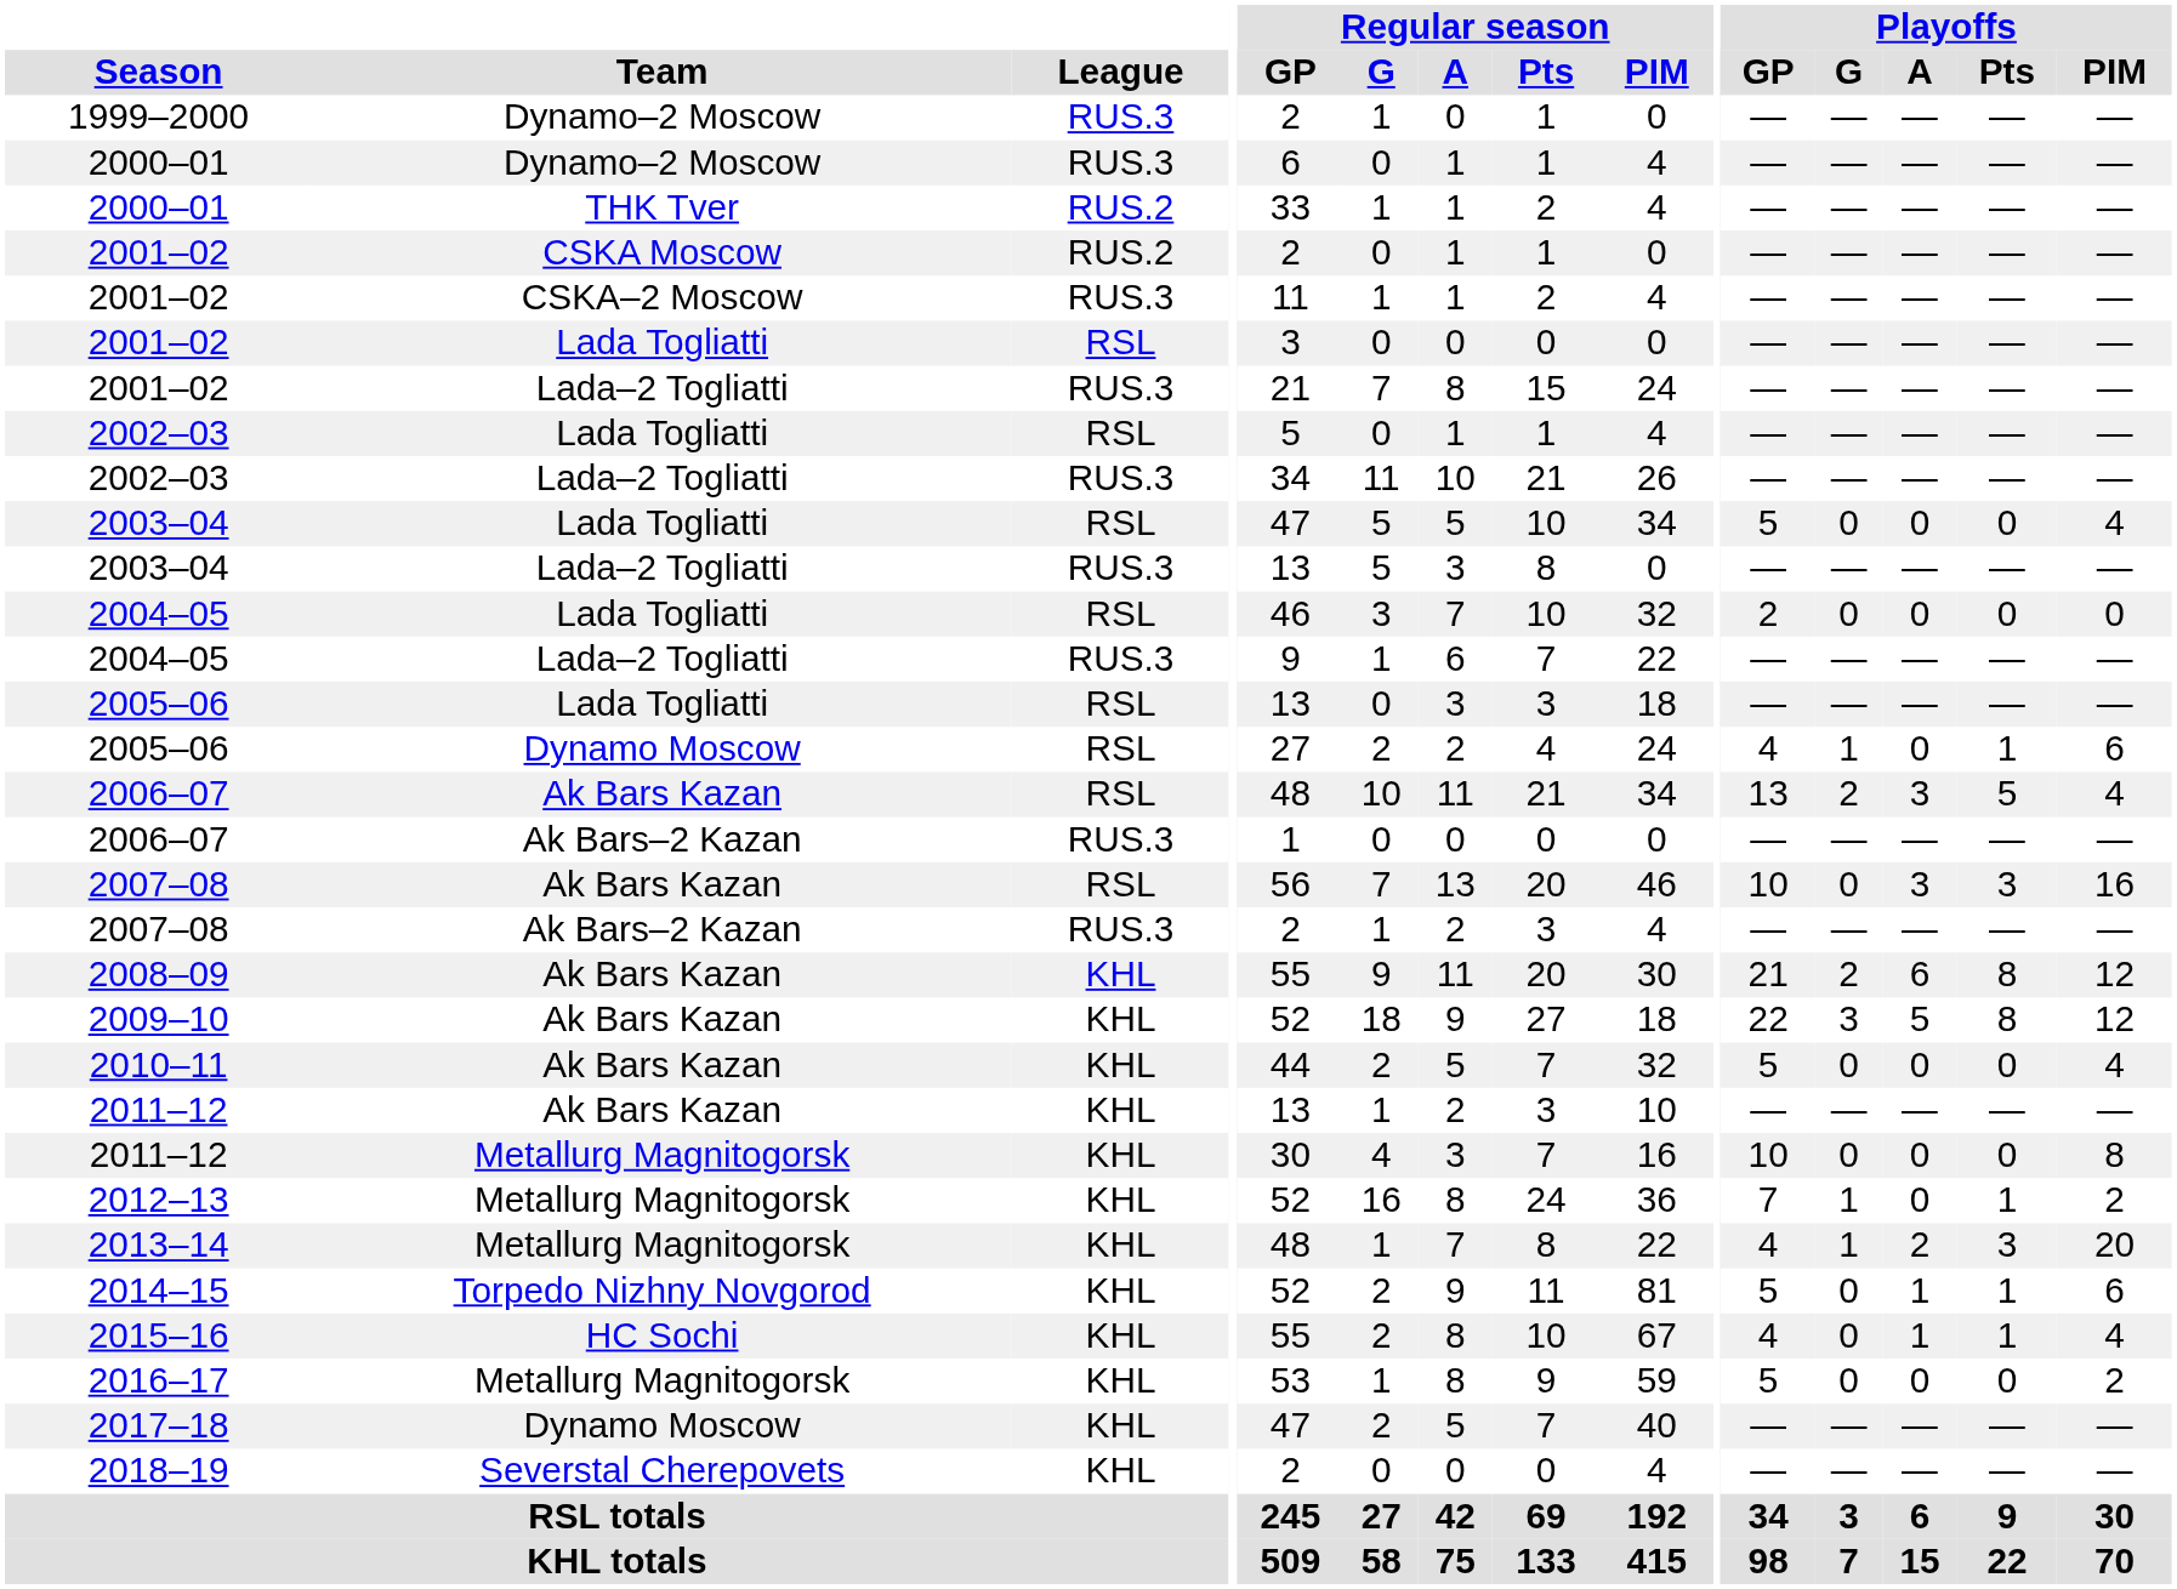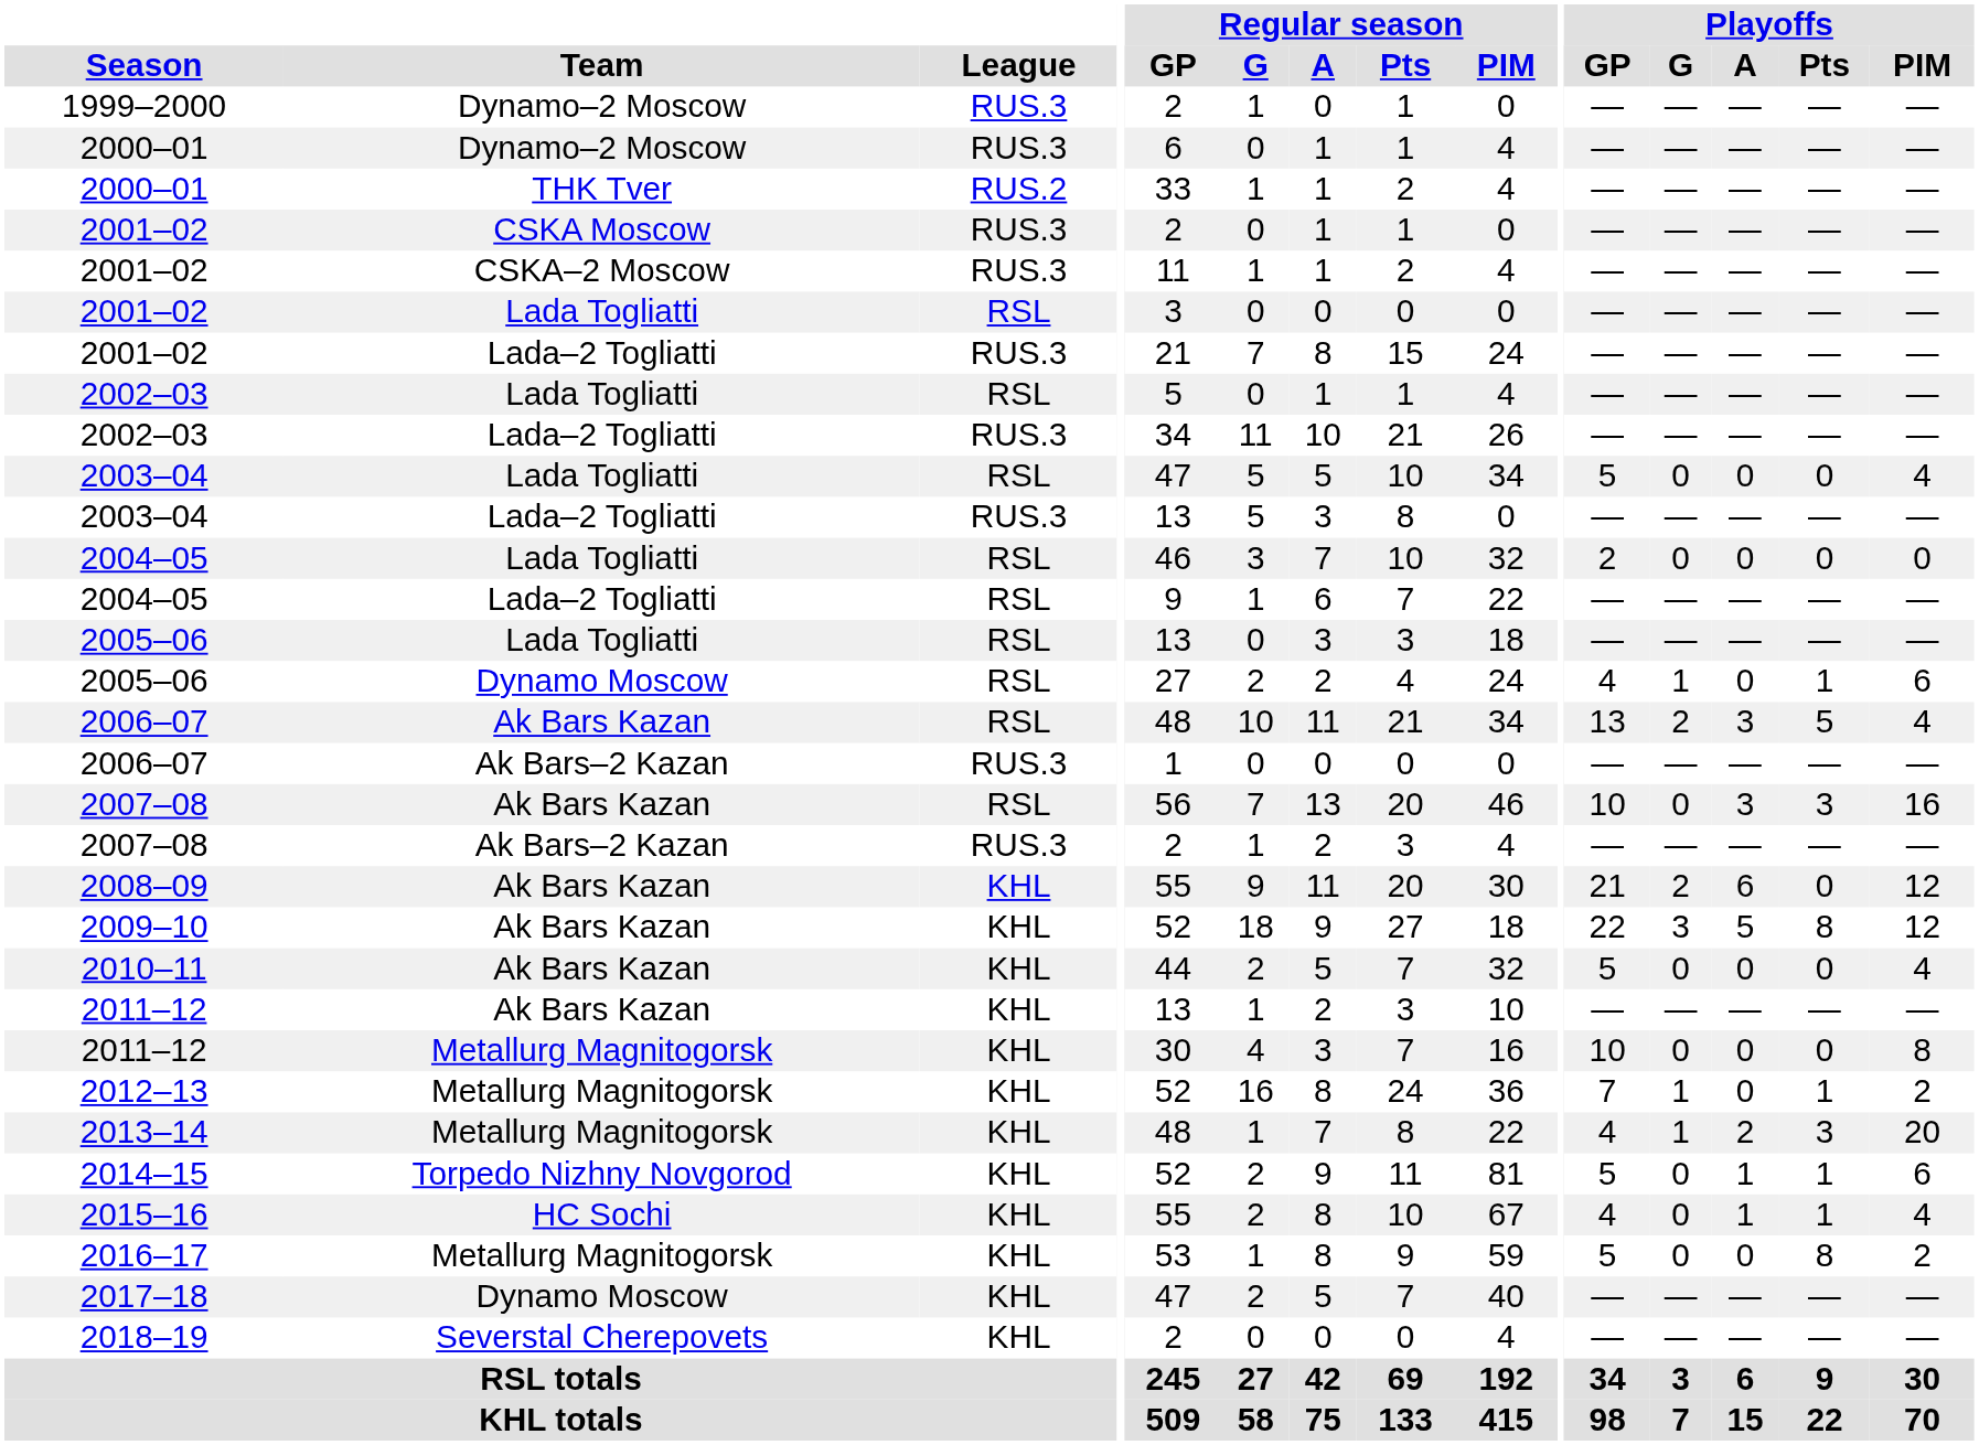 <table border="0" cellpadding="1" cellspacing="0" style="text-align:center; width:60em">
 <tr bgcolor="#e0e0e0">
 <th colspan="3" bgcolor="#ffffff"></th>
 <th rowspan="99" bgcolor="#ffffff"></th>
 <th colspan="5"><a href='#'>Regular season</a></th>
 <th rowspan="99" bgcolor="#ffffff"></th>
 <th colspan="5"><a href='#'>Playoffs</a></th>
 </tr>
 <tr bgcolor="#e0e0e0">
 <th><a href='#'>Season</a></th>
 <th>Team</th>
 <th>League</th>
 <th>GP</th>
 <th><a href='#'>G</a></th>
 <th><a href='#'>A</a></th>
 <th><a href='#'>Pts</a></th>
 <th><a href='#'>PIM</a></th>
 <th>GP</th>
 <th>G</th>
 <th>A</th>
 <th>Pts</th>
 <th>PIM</th>
 </tr>
 <tr>
 <td>1999–2000</td>
 <td>Dynamo–2 Moscow</td>
 <td><a href='#'>RUS.3</a></td>
 <td>2</td>
 <td>1</td>
 <td>0</td>
 <td>1</td>
 <td>0</td>
 <td>—</td>
 <td>—</td>
 <td>—</td>
 <td>—</td>
 <td>—</td>
 </tr>
 <tr bgcolor="#f0f0f0">
 <td>2000–01</td>
 <td>Dynamo–2 Moscow</td>
 <td>RUS.3</td>
 <td>6</td>
 <td>0</td>
 <td>1</td>
 <td>1</td>
 <td>4</td>
 <td>—</td>
 <td>—</td>
 <td>—</td>
 <td>—</td>
 <td>—</td>
 </tr>
 <tr>
 <td><a href='#'>2000–01</a></td>
 <td><a href='#'>THK Tver</a></td>
 <td><a href='#'>RUS.2</a></td>
 <td>33</td>
 <td>1</td>
 <td>1</td>
 <td>2</td>
 <td>4</td>
 <td>—</td>
 <td>—</td>
 <td>—</td>
 <td>—</td>
 <td>—</td>
 </tr>
 <tr bgcolor="#f0f0f0">
 <td><a href='#'>2001–02</a></td>
 <td><a href='#'>CSKA Moscow</a></td>
-<td>RUS.2</td>
+<td>RUS.3</td>
 <td>2</td>
 <td>0</td>
 <td>1</td>
 <td>1</td>
 <td>0</td>
 <td>—</td>
 <td>—</td>
 <td>—</td>
 <td>—</td>
 <td>—</td>
 </tr>
 <tr>
 <td>2001–02</td>
 <td>CSKA–2 Moscow</td>
 <td>RUS.3</td>
 <td>11</td>
 <td>1</td>
 <td>1</td>
 <td>2</td>
 <td>4</td>
 <td>—</td>
 <td>—</td>
 <td>—</td>
 <td>—</td>
 <td>—</td>
 </tr>
 <tr bgcolor="#f0f0f0">
 <td><a href='#'>2001–02</a></td>
 <td><a href='#'>Lada Togliatti</a></td>
 <td><a href='#'>RSL</a></td>
 <td>3</td>
 <td>0</td>
 <td>0</td>
 <td>0</td>
 <td>0</td>
 <td>—</td>
 <td>—</td>
 <td>—</td>
 <td>—</td>
 <td>—</td>
 </tr>
 <tr>
 <td>2001–02</td>
 <td>Lada–2 Togliatti</td>
 <td>RUS.3</td>
 <td>21</td>
 <td>7</td>
 <td>8</td>
 <td>15</td>
 <td>24</td>
 <td>—</td>
 <td>—</td>
 <td>—</td>
 <td>—</td>
 <td>—</td>
 </tr>
 <tr bgcolor="#f0f0f0">
 <td><a href='#'>2002–03</a></td>
 <td>Lada Togliatti</td>
 <td>RSL</td>
 <td>5</td>
 <td>0</td>
 <td>1</td>
 <td>1</td>
 <td>4</td>
 <td>—</td>
 <td>—</td>
 <td>—</td>
 <td>—</td>
 <td>—</td>
 </tr>
 <tr>
 <td>2002–03</td>
 <td>Lada–2 Togliatti</td>
 <td>RUS.3</td>
 <td>34</td>
 <td>11</td>
 <td>10</td>
 <td>21</td>
 <td>26</td>
 <td>—</td>
 <td>—</td>
 <td>—</td>
 <td>—</td>
 <td>—</td>
 </tr>
 <tr bgcolor="#f0f0f0">
 <td><a href='#'>2003–04</a></td>
 <td>Lada Togliatti</td>
 <td>RSL</td>
 <td>47</td>
 <td>5</td>
 <td>5</td>
 <td>10</td>
 <td>34</td>
 <td>5</td>
 <td>0</td>
 <td>0</td>
 <td>0</td>
 <td>4</td>
 </tr>
 <tr>
 <td>2003–04</td>
 <td>Lada–2 Togliatti</td>
 <td>RUS.3</td>
 <td>13</td>
 <td>5</td>
 <td>3</td>
 <td>8</td>
 <td>0</td>
 <td>—</td>
 <td>—</td>
 <td>—</td>
 <td>—</td>
 <td>—</td>
 </tr>
 <tr bgcolor="#f0f0f0">
 <td><a href='#'>2004–05</a></td>
 <td>Lada Togliatti</td>
 <td>RSL</td>
 <td>46</td>
 <td>3</td>
 <td>7</td>
 <td>10</td>
 <td>32</td>
 <td>2</td>
 <td>0</td>
 <td>0</td>
 <td>0</td>
 <td>0</td>
 </tr>
 <tr>
 <td>2004–05</td>
 <td>Lada–2 Togliatti</td>
-<td>RUS.3</td>
+<td>RSL</td>
 <td>9</td>
 <td>1</td>
 <td>6</td>
 <td>7</td>
 <td>22</td>
 <td>—</td>
 <td>—</td>
 <td>—</td>
 <td>—</td>
 <td>—</td>
 </tr>
 <tr bgcolor="#f0f0f0">
 <td><a href='#'>2005–06</a></td>
 <td>Lada Togliatti</td>
 <td>RSL</td>
 <td>13</td>
 <td>0</td>
 <td>3</td>
 <td>3</td>
 <td>18</td>
 <td>—</td>
 <td>—</td>
 <td>—</td>
 <td>—</td>
 <td>—</td>
 </tr>
 <tr>
 <td>2005–06</td>
 <td><a href='#'>Dynamo Moscow</a></td>
 <td>RSL</td>
 <td>27</td>
 <td>2</td>
 <td>2</td>
 <td>4</td>
 <td>24</td>
 <td>4</td>
 <td>1</td>
 <td>0</td>
 <td>1</td>
 <td>6</td>
 </tr>
 <tr bgcolor="#f0f0f0">
 <td><a href='#'>2006–07</a></td>
 <td><a href='#'>Ak Bars Kazan</a></td>
 <td>RSL</td>
 <td>48</td>
 <td>10</td>
 <td>11</td>
 <td>21</td>
 <td>34</td>
 <td>13</td>
 <td>2</td>
 <td>3</td>
 <td>5</td>
 <td>4</td>
 </tr>
 <tr>
 <td>2006–07</td>
 <td>Ak Bars–2 Kazan</td>
 <td>RUS.3</td>
 <td>1</td>
 <td>0</td>
 <td>0</td>
 <td>0</td>
 <td>0</td>
 <td>—</td>
 <td>—</td>
 <td>—</td>
 <td>—</td>
 <td>—</td>
 </tr>
 <tr bgcolor="#f0f0f0">
 <td><a href='#'>2007–08</a></td>
 <td>Ak Bars Kazan</td>
 <td>RSL</td>
 <td>56</td>
 <td>7</td>
 <td>13</td>
 <td>20</td>
 <td>46</td>
 <td>10</td>
 <td>0</td>
 <td>3</td>
 <td>3</td>
 <td>16</td>
 </tr>
 <tr>
 <td>2007–08</td>
 <td>Ak Bars–2 Kazan</td>
 <td>RUS.3</td>
 <td>2</td>
 <td>1</td>
 <td>2</td>
 <td>3</td>
 <td>4</td>
 <td>—</td>
 <td>—</td>
 <td>—</td>
 <td>—</td>
 <td>—</td>
 </tr>
 <tr bgcolor="#f0f0f0">
 <td><a href='#'>2008–09</a></td>
 <td>Ak Bars Kazan</td>
 <td><a href='#'>KHL</a></td>
 <td>55</td>
 <td>9</td>
 <td>11</td>
 <td>20</td>
 <td>30</td>
 <td>21</td>
 <td>2</td>
 <td>6</td>
-<td>8</td>
+<td>0</td>
 <td>12</td>
 </tr>
 <tr>
 <td><a href='#'>2009–10</a></td>
 <td>Ak Bars Kazan</td>
 <td>KHL</td>
 <td>52</td>
 <td>18</td>
 <td>9</td>
 <td>27</td>
 <td>18</td>
 <td>22</td>
 <td>3</td>
 <td>5</td>
 <td>8</td>
 <td>12</td>
 </tr>
 <tr bgcolor="#f0f0f0">
 <td><a href='#'>2010–11</a></td>
 <td>Ak Bars Kazan</td>
 <td>KHL</td>
 <td>44</td>
 <td>2</td>
 <td>5</td>
 <td>7</td>
 <td>32</td>
 <td>5</td>
 <td>0</td>
 <td>0</td>
 <td>0</td>
 <td>4</td>
 </tr>
 <tr>
 <td><a href='#'>2011–12</a></td>
 <td>Ak Bars Kazan</td>
 <td>KHL</td>
 <td>13</td>
 <td>1</td>
 <td>2</td>
 <td>3</td>
 <td>10</td>
 <td>—</td>
 <td>—</td>
 <td>—</td>
 <td>—</td>
 <td>—</td>
 </tr>
 <tr bgcolor="#f0f0f0">
 <td>2011–12</td>
 <td><a href='#'>Metallurg Magnitogorsk</a></td>
 <td>KHL</td>
 <td>30</td>
 <td>4</td>
 <td>3</td>
 <td>7</td>
 <td>16</td>
 <td>10</td>
 <td>0</td>
 <td>0</td>
 <td>0</td>
 <td>8</td>
 </tr>
 <tr>
 <td><a href='#'>2012–13</a></td>
 <td>Metallurg Magnitogorsk</td>
 <td>KHL</td>
 <td>52</td>
 <td>16</td>
 <td>8</td>
 <td>24</td>
 <td>36</td>
 <td>7</td>
 <td>1</td>
 <td>0</td>
 <td>1</td>
 <td>2</td>
 </tr>
 <tr bgcolor="#f0f0f0">
 <td><a href='#'>2013–14</a></td>
 <td>Metallurg Magnitogorsk</td>
 <td>KHL</td>
 <td>48</td>
 <td>1</td>
 <td>7</td>
 <td>8</td>
 <td>22</td>
 <td>4</td>
 <td>1</td>
 <td>2</td>
 <td>3</td>
 <td>20</td>
 </tr>
 <tr>
 <td><a href='#'>2014–15</a></td>
 <td><a href='#'>Torpedo Nizhny Novgorod</a></td>
 <td>KHL</td>
 <td>52</td>
 <td>2</td>
 <td>9</td>
 <td>11</td>
 <td>81</td>
 <td>5</td>
 <td>0</td>
 <td>1</td>
 <td>1</td>
 <td>6</td>
 </tr>
 <tr bgcolor="#f0f0f0">
 <td><a href='#'>2015–16</a></td>
 <td><a href='#'>HC Sochi</a></td>
 <td>KHL</td>
 <td>55</td>
 <td>2</td>
 <td>8</td>
 <td>10</td>
 <td>67</td>
 <td>4</td>
 <td>0</td>
 <td>1</td>
 <td>1</td>
 <td>4</td>
 </tr>
 <tr>
 <td><a href='#'>2016–17</a></td>
 <td>Metallurg Magnitogorsk</td>
 <td>KHL</td>
 <td>53</td>
 <td>1</td>
 <td>8</td>
 <td>9</td>
 <td>59</td>
 <td>5</td>
 <td>0</td>
 <td>0</td>
-<td>0</td>
+<td>8</td>
 <td>2</td>
 </tr>
 <tr bgcolor="#f0f0f0">
 <td><a href='#'>2017–18</a></td>
 <td>Dynamo Moscow</td>
 <td>KHL</td>
 <td>47</td>
 <td>2</td>
 <td>5</td>
 <td>7</td>
 <td>40</td>
 <td>—</td>
 <td>—</td>
 <td>—</td>
 <td>—</td>
 <td>—</td>
 </tr>
 <tr>
 <td><a href='#'>2018–19</a></td>
 <td><a href='#'>Severstal Cherepovets</a></td>
 <td>KHL</td>
 <td>2</td>
 <td>0</td>
 <td>0</td>
 <td>0</td>
 <td>4</td>
 <td>—</td>
 <td>—</td>
 <td>—</td>
 <td>—</td>
 <td>—</td>
 </tr>
 <tr bgcolor="#e0e0e0">
 <th colspan="3">RSL totals</th>
 <th>245</th>
 <th>27</th>
 <th>42</th>
 <th>69</th>
 <th>192</th>
 <th>34</th>
 <th>3</th>
 <th>6</th>
 <th>9</th>
 <th>30</th>
 </tr>
 <tr bgcolor="#e0e0e0">
 <th colspan="3">KHL totals</th>
 <th>509</th>
 <th>58</th>
 <th>75</th>
 <th>133</th>
 <th>415</th>
 <th>98</th>
 <th>7</th>
 <th>15</th>
 <th>22</th>
 <th>70</th>
 </tr>
 </table>
